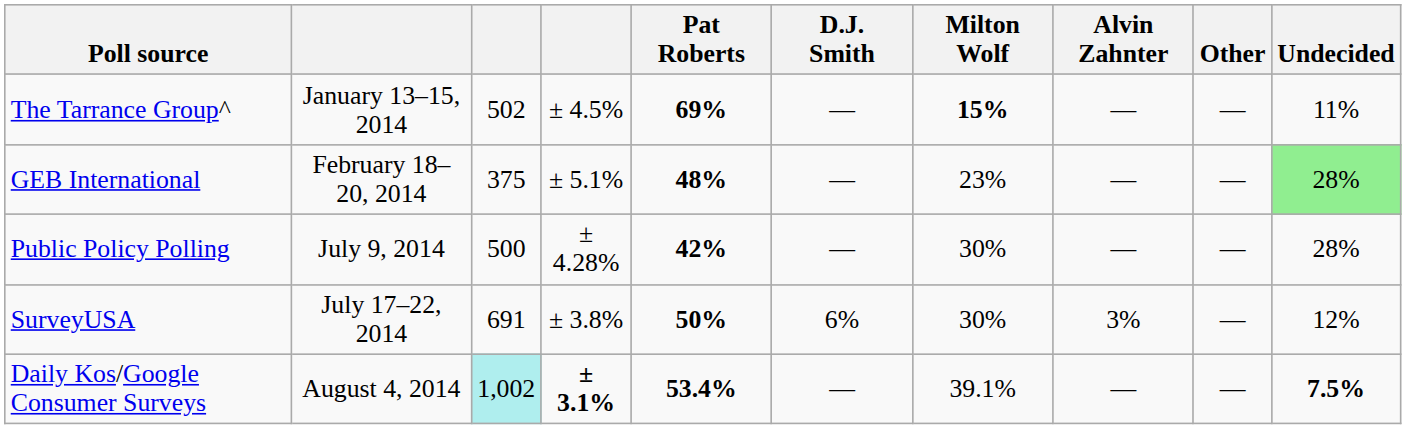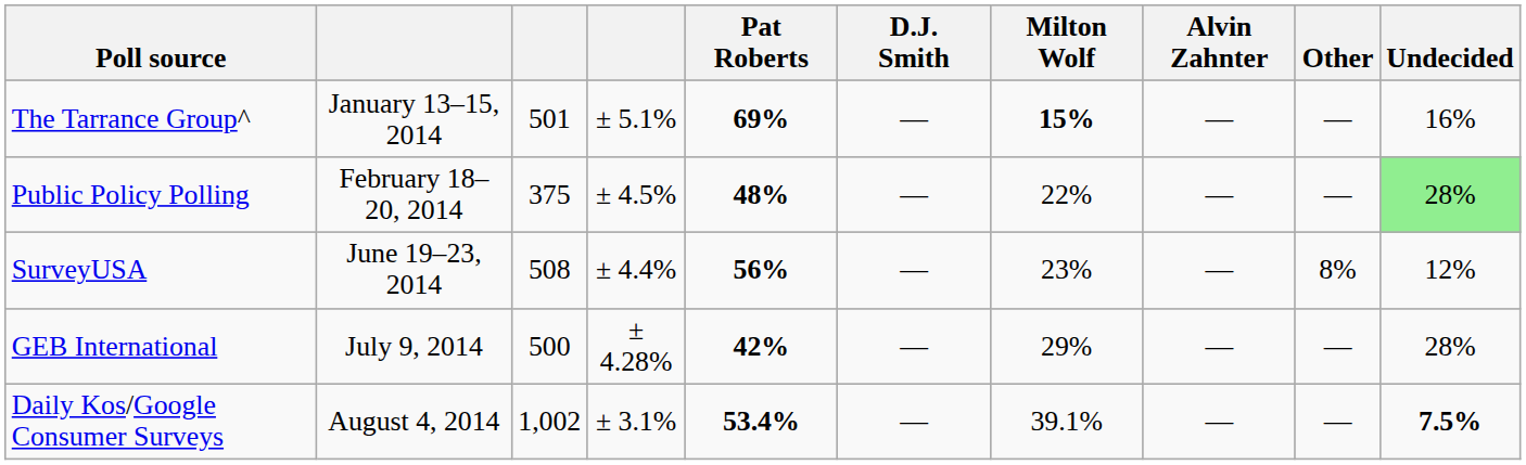 <table class="wikitable" style="text-align:center">
 <tr valign= bottom>
 <th>Poll source</th>
 <th></th>
 <th></th>
 <th></th>
 <th style="width:80px;">Pat<br>Roberts</th>
 <th style="width:80px;">D.J.<br>Smith</th>
 <th style="width:80px;">Milton<br>Wolf</th>
 <th style="width:80px;">Alvin<br>Zahnter</th>
 <th>Other</th>
 <th>Undecided</th>
 </tr>
 <tr>
 <td align=left><a href='#'>The Tarrance Group</a>^</td>
 <td>January 13–15, 2014</td>
-<td>502</td>
-<td>± 4.5%</td>
+<td>501</td>
+<td>± 5.1%</td>
 <td><strong>69%</strong></td>
 <td>—</td>
 <td><strong>15%</strong></td>
 <td>—</td>
 <td>—</td>
-<td>11%</td>
+<td>16%</td>
 </tr>
 <tr>
-<td align=left><a href='#'>GEB International</a></td>
+<td align=left><a href='#'>Public Policy Polling</a></td>
 <td>February 18–20, 2014</td>
 <td>375</td>
-<td>± 5.1%</td>
+<td>± 4.5%</td>
 <td><strong>48%</strong></td>
 <td>—</td>
-<td>23%</td>
+<td>22%</td>
 <td>—</td>
 <td>—</td>
 <td style="background: lightgreen;">28%</td>
 </tr>
 <tr>
-<td align=left><a href='#'>Public Policy Polling</a></td>
+<td align=left><a href='#'>SurveyUSA</a></td>
+<td>June 19–23, 2014</td>
+<td>508</td>
+<td>± 4.4%</td>
+<td><strong>56%</strong></td>
+<td>—</td>
+<td>23%</td>
+<td>—</td>
+<td>8%</td>
+<td>12%</td>
+</tr>
+<tr>
+<td align=left><a href='#'>GEB International</a></td>
 <td>July 9, 2014</td>
 <td>500</td>
 <td>± 4.28%</td>
 <td><strong>42%</strong></td>
 <td>—</td>
-<td>30%</td>
+<td>29%</td>
 <td>—</td>
 <td>—</td>
 <td>28%</td>
 </tr>
 <tr>
-<td align=left><a href='#'>SurveyUSA</a></td>
-<td>July 17–22, 2014</td>
-<td>691</td>
-<td>± 3.8%</td>
-<td><strong>50%</strong></td>
-<td>6%</td>
-<td>30%</td>
-<td>3%</td>
-<td>—</td>
-<td>12%</td>
-</tr>
-<tr>
 <td align=left><a href='#'>Daily Kos</a>/<a href='#'>Google Consumer Surveys</a></td>
 <td>August 4, 2014</td>
-<td style="background: paleturquoise;">1,002</td>
-<td><strong>± 3.1%</strong></td>
+<td>1,002</td>
+<td>± 3.1%</td>
 <td><strong>53.4%</strong></td>
 <td>—</td>
 <td>39.1%</td>
 <td>—</td>
 <td>—</td>
 <td><strong>7.5%</strong></td>
 </tr>
 </table>
